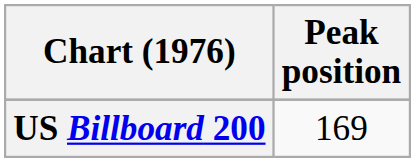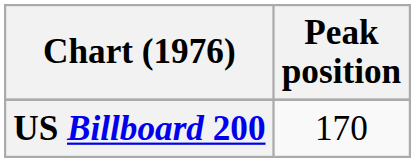 <table class="wikitable sortable plainrowheaders" style="text-align:center">
 <tr>
 <th scope="col">Chart (1976)</th>
 <th scope="col">Peak<br>position</th>
 </tr>
 <tr>
 </tr>
 <tr>
 <th scope="row">US <a href='#'><em>Billboard</em> 200</a></th>
-<td align="center">169</td>
+<td align="center">170</td>
 </tr>
 </table>
